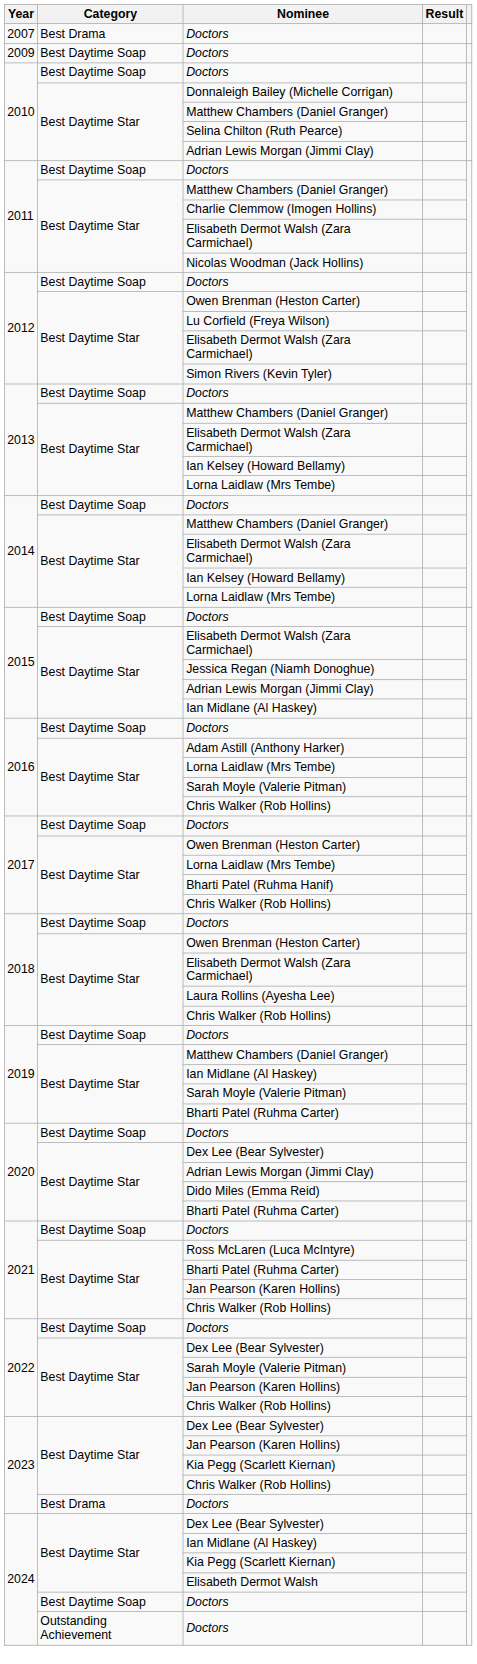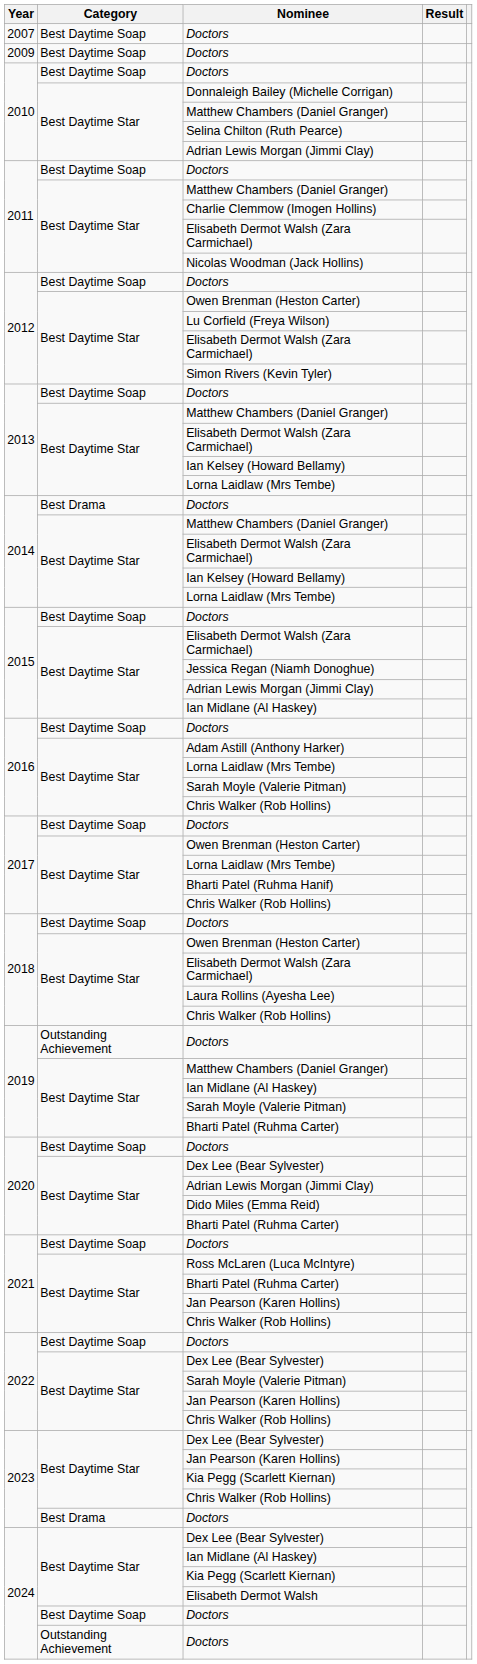 <table class="wikitable">
 <tr>
 <th>Year</th>
 <th>Category</th>
 <th>Nominee</th>
 <th>Result</th>
 <th></th>
 </tr>
 <tr>
 <td>2007</td>
-<td>Best Drama</td>
+<td>Best Daytime Soap</td>
 <td><em>Doctors</em></td>
 <td></td>
 <td align="center"></td>
 </tr>
 <tr>
 <td>2009</td>
 <td>Best Daytime Soap</td>
 <td><em>Doctors</em></td>
 <td></td>
 <td align="center"></td>
 </tr>
 <tr>
 <td rowspan="5">2010</td>
 <td>Best Daytime Soap</td>
 <td><em>Doctors</em></td>
 <td></td>
 <td align="center" rowspan="5"></td>
 </tr>
 <tr>
 <td rowspan="4">Best Daytime Star</td>
 <td>Donnaleigh Bailey (Michelle Corrigan)</td>
 <td></td>
 </tr>
 <tr>
 <td>Matthew Chambers (Daniel Granger)</td>
 <td></td>
 </tr>
 <tr>
 <td>Selina Chilton (Ruth Pearce)</td>
 <td></td>
 </tr>
 <tr>
 <td>Adrian Lewis Morgan (Jimmi Clay)</td>
 <td></td>
 </tr>
 <tr>
 <td rowspan="5">2011</td>
 <td>Best Daytime Soap</td>
 <td><em>Doctors</em></td>
 <td></td>
 <td align="center" rowspan="5"></td>
 </tr>
 <tr>
 <td rowspan="4">Best Daytime Star</td>
 <td>Matthew Chambers (Daniel Granger)</td>
 <td></td>
 </tr>
 <tr>
 <td>Charlie Clemmow (Imogen Hollins)</td>
 <td></td>
 </tr>
 <tr>
 <td>Elisabeth Dermot Walsh (Zara Carmichael)</td>
 <td></td>
 </tr>
 <tr>
 <td>Nicolas Woodman (Jack Hollins)</td>
 <td></td>
 </tr>
 <tr>
 <td rowspan="5">2012</td>
 <td>Best Daytime Soap</td>
 <td><em>Doctors</em></td>
 <td></td>
 <td align="center" rowspan="5"></td>
 </tr>
 <tr>
 <td rowspan="4">Best Daytime Star</td>
 <td>Owen Brenman (Heston Carter)</td>
 <td></td>
 </tr>
 <tr>
 <td>Lu Corfield (Freya Wilson)</td>
 <td></td>
 </tr>
 <tr>
 <td>Elisabeth Dermot Walsh (Zara Carmichael)</td>
 <td></td>
 </tr>
 <tr>
 <td>Simon Rivers (Kevin Tyler)</td>
 <td></td>
 </tr>
 <tr>
 <td rowspan="5">2013</td>
 <td>Best Daytime Soap</td>
 <td><em>Doctors</em></td>
 <td></td>
 <td align="center" rowspan="5"></td>
 </tr>
 <tr>
 <td rowspan="4">Best Daytime Star</td>
 <td>Matthew Chambers (Daniel Granger)</td>
 <td></td>
 </tr>
 <tr>
 <td>Elisabeth Dermot Walsh (Zara Carmichael)</td>
 <td></td>
 </tr>
 <tr>
 <td>Ian Kelsey (Howard Bellamy)</td>
 <td></td>
 </tr>
 <tr>
 <td>Lorna Laidlaw (Mrs Tembe)</td>
 <td></td>
 </tr>
 <tr>
 <td rowspan="5">2014</td>
-<td>Best Daytime Soap</td>
+<td>Best Drama</td>
 <td><em>Doctors</em></td>
 <td></td>
 <td align="center" rowspan="5"></td>
 </tr>
 <tr>
 <td rowspan="4">Best Daytime Star</td>
 <td>Matthew Chambers (Daniel Granger)</td>
 <td></td>
 </tr>
 <tr>
 <td>Elisabeth Dermot Walsh (Zara Carmichael)</td>
 <td></td>
 </tr>
 <tr>
 <td>Ian Kelsey (Howard Bellamy)</td>
 <td></td>
 </tr>
 <tr>
 <td>Lorna Laidlaw (Mrs Tembe)</td>
 <td></td>
 </tr>
 <tr>
 <td rowspan="5">2015</td>
 <td>Best Daytime Soap</td>
 <td><em>Doctors</em></td>
 <td></td>
 <td align="center" rowspan="5"></td>
 </tr>
 <tr>
 <td rowspan="4">Best Daytime Star</td>
 <td>Elisabeth Dermot Walsh (Zara Carmichael)</td>
 <td></td>
 </tr>
 <tr>
 <td>Jessica Regan (Niamh Donoghue)</td>
 <td></td>
 </tr>
 <tr>
 <td>Adrian Lewis Morgan (Jimmi Clay)</td>
 <td></td>
 </tr>
 <tr>
 <td>Ian Midlane (Al Haskey)</td>
 <td></td>
 </tr>
 <tr>
 <td rowspan="5">2016</td>
 <td>Best Daytime Soap</td>
 <td><em>Doctors</em></td>
 <td></td>
 <td align="center" rowspan="5"></td>
 </tr>
 <tr>
 <td rowspan="4">Best Daytime Star</td>
 <td>Adam Astill (Anthony Harker)</td>
 <td></td>
 </tr>
 <tr>
 <td>Lorna Laidlaw (Mrs Tembe)</td>
 <td></td>
 </tr>
 <tr>
 <td>Sarah Moyle (Valerie Pitman)</td>
 <td></td>
 </tr>
 <tr>
 <td>Chris Walker (Rob Hollins)</td>
 <td></td>
 </tr>
 <tr>
 <td rowspan="5">2017</td>
 <td>Best Daytime Soap</td>
 <td><em>Doctors</em></td>
 <td></td>
 <td align="center" rowspan="5"></td>
 </tr>
 <tr>
 <td rowspan="4">Best Daytime Star</td>
 <td>Owen Brenman (Heston Carter)</td>
 <td></td>
 </tr>
 <tr>
 <td>Lorna Laidlaw (Mrs Tembe)</td>
 <td></td>
 </tr>
 <tr>
 <td>Bharti Patel (Ruhma Hanif)</td>
 <td></td>
 </tr>
 <tr>
 <td>Chris Walker (Rob Hollins)</td>
 <td></td>
 </tr>
 <tr>
 <td rowspan="5">2018</td>
 <td>Best Daytime Soap</td>
 <td><em>Doctors</em></td>
 <td></td>
 <td align="center" rowspan="5"></td>
 </tr>
 <tr>
 <td rowspan="4">Best Daytime Star</td>
 <td>Owen Brenman (Heston Carter)</td>
 <td></td>
 </tr>
 <tr>
 <td>Elisabeth Dermot Walsh (Zara Carmichael)</td>
 <td></td>
 </tr>
 <tr>
 <td>Laura Rollins (Ayesha Lee)</td>
 <td></td>
 </tr>
 <tr>
 <td>Chris Walker (Rob Hollins)</td>
 <td></td>
 </tr>
 <tr>
 <td rowspan="5">2019</td>
-<td>Best Daytime Soap</td>
+<td>Outstanding Achievement</td>
 <td><em>Doctors</em></td>
 <td></td>
 <td align="center" rowspan="5"></td>
 </tr>
 <tr>
 <td rowspan="4">Best Daytime Star</td>
 <td>Matthew Chambers (Daniel Granger)</td>
 <td></td>
 </tr>
 <tr>
 <td>Ian Midlane (Al Haskey)</td>
 <td></td>
 </tr>
 <tr>
 <td>Sarah Moyle (Valerie Pitman)</td>
 <td></td>
 </tr>
 <tr>
 <td>Bharti Patel (Ruhma Carter)</td>
 <td></td>
 </tr>
 <tr>
 <td rowspan="5">2020</td>
 <td>Best Daytime Soap</td>
 <td><em>Doctors</em></td>
 <td></td>
 <td align="center" rowspan="5"></td>
 </tr>
 <tr>
 <td rowspan="4">Best Daytime Star</td>
 <td>Dex Lee (Bear Sylvester)</td>
 <td></td>
 </tr>
 <tr>
 <td>Adrian Lewis Morgan (Jimmi Clay)</td>
 <td></td>
 </tr>
 <tr>
 <td>Dido Miles (Emma Reid)</td>
 <td></td>
 </tr>
 <tr>
 <td>Bharti Patel (Ruhma Carter)</td>
 <td></td>
 </tr>
 <tr>
 <td rowspan="5">2021</td>
 <td>Best Daytime Soap</td>
 <td><em>Doctors</em></td>
 <td></td>
 <td rowspan="5" align="center"></td>
 </tr>
 <tr>
 <td rowspan="4">Best Daytime Star</td>
 <td>Ross McLaren (Luca McIntyre)</td>
 <td></td>
 </tr>
 <tr>
 <td>Bharti Patel (Ruhma Carter)</td>
 <td></td>
 </tr>
 <tr>
 <td>Jan Pearson (Karen Hollins)</td>
 <td></td>
 </tr>
 <tr>
 <td>Chris Walker (Rob Hollins)</td>
 <td></td>
 </tr>
 <tr>
 <td rowspan="5">2022</td>
 <td>Best Daytime Soap</td>
 <td><em>Doctors</em></td>
 <td></td>
 <td rowspan="5" align="center"></td>
 </tr>
 <tr>
 <td rowspan="4">Best Daytime Star</td>
 <td>Dex Lee (Bear Sylvester)</td>
 <td></td>
 </tr>
 <tr>
 <td>Sarah Moyle (Valerie Pitman)</td>
 <td></td>
 </tr>
 <tr>
 <td>Jan Pearson (Karen Hollins)</td>
 <td></td>
 </tr>
 <tr>
 <td>Chris Walker (Rob Hollins)</td>
 <td></td>
 </tr>
 <tr>
 <td rowspan="5">2023</td>
 <td rowspan="4">Best Daytime Star</td>
 <td>Dex Lee (Bear Sylvester)</td>
 <td></td>
 <td rowspan="5" align="center"></td>
 </tr>
 <tr>
 <td>Jan Pearson (Karen Hollins)</td>
 <td></td>
 </tr>
 <tr>
 <td>Kia Pegg (Scarlett Kiernan)</td>
 <td></td>
 </tr>
 <tr>
 <td>Chris Walker (Rob Hollins)</td>
 <td></td>
 </tr>
 <tr>
 <td>Best Drama</td>
 <td><em>Doctors</em></td>
 <td></td>
 </tr>
 <tr>
 <td rowspan="6">2024</td>
 <td rowspan="4">Best Daytime Star</td>
 <td>Dex Lee (Bear Sylvester)</td>
 <td></td>
 <td rowspan="6" align="center"></td>
 </tr>
 <tr>
 <td>Ian Midlane (Al Haskey)</td>
 <td></td>
 </tr>
 <tr>
 <td>Kia Pegg (Scarlett Kiernan)</td>
 <td></td>
 </tr>
 <tr>
 <td>Elisabeth Dermot Walsh</td>
 <td></td>
 </tr>
 <tr>
 <td>Best Daytime Soap</td>
 <td><em>Doctors</em></td>
 <td></td>
 </tr>
 <tr>
 <td>Outstanding Achievement</td>
 <td><em>Doctors</em></td>
 <td></td>
 </tr>
 </table>
